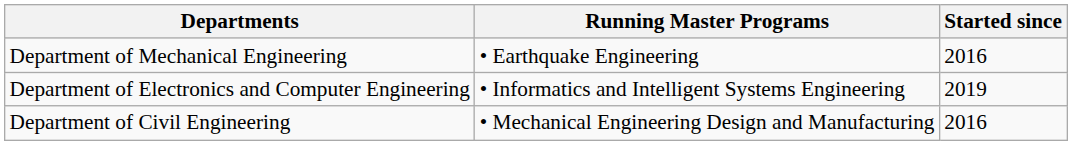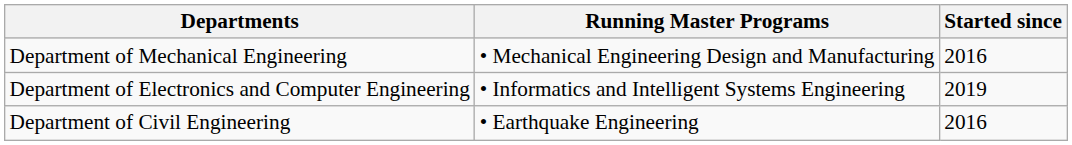 <table class="wikitable">
 <tr>
 <th colspan="1" rowspan="1">Departments</th>
 <th colspan="1" rowspan="1">Running Master Programs</th>
 <th>Started since</th>
 </tr>
 <tr>
 <td>Department of Mechanical Engineering</td>
-<td>•  Earthquake Engineering</td>
+<td>• Mechanical Engineering Design and Manufacturing</td>
 <td>2016</td>
 </tr>
 <tr>
 <td>Department of Electronics and Computer Engineering</td>
 <td>• Informatics and Intelligent Systems Engineering</td>
 <td>2019</td>
 </tr>
 <tr>
 <td>Department of Civil Engineering</td>
-<td>• Mechanical Engineering Design and Manufacturing</td>
+<td>•  Earthquake Engineering</td>
 <td>2016</td>
 </tr>
 </table>
